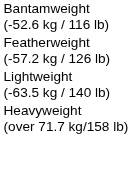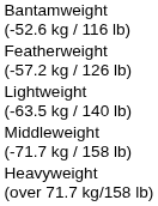 <table>
 <tr valign="top">
 <td>Bantamweight <br> (-52.6 kg / 116 lb)<br></td>
 <td></td>
 <td></td>
 <td></td>
 </tr>
 <tr valign="top">
 <td>Featherweight <br> (-57.2 kg / 126 lb)<br></td>
 <td></td>
 <td></td>
 <td></td>
 </tr>
 <tr valign="top">
 <td>Lightweight <br> (-63.5 kg / 140 lb)<br></td>
 <td></td>
 <td></td>
 <td></td>
 </tr>
 <tr valign="top">
+<td>Middleweight <br> (-71.7 kg / 158 lb)<br></td>
+<td></td>
+<td></td>
+<td></td>
+</tr>
+<tr valign="top">
 <td>Heavyweight <br> (over 71.7 kg/158 lb)<br></td>
 <td></td>
 <td></td>
 <td></td>
 </tr>
 </table>
